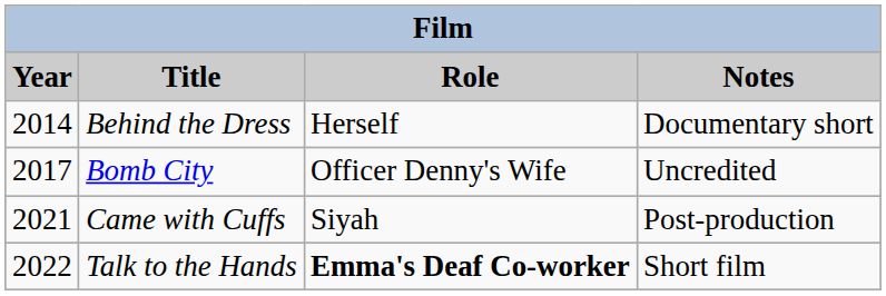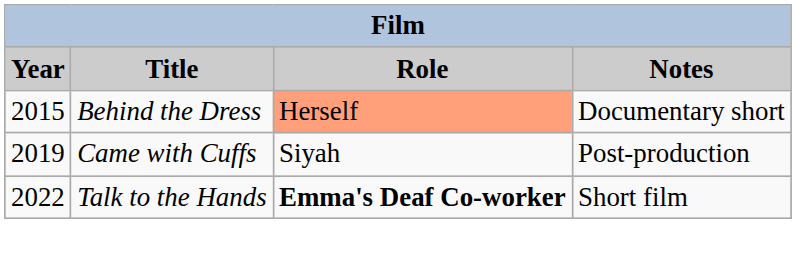 <table class="wikitable">
 <tr>
 <th colspan=4 style="background:#B0C4DE;">Film</th>
 </tr>
 <tr>
 <th style="background: #CCCCCC;">Year</th>
 <th style="background: #CCCCCC;">Title</th>
 <th style="background: #CCCCCC;">Role</th>
 <th style="background: #CCCCCC;">Notes</th>
 </tr>
 <tr>
-<td>2014</td>
+<td>2015</td>
 <td><em>Behind the Dress</em></td>
-<td>Herself</td>
+<td style="background: lightsalmon;">Herself</td>
 <td>Documentary short</td>
 </tr>
 <tr>
-<td>2017</td>
-<td><em><a href='#'>Bomb City</a></em></td>
-<td>Officer Denny's Wife</td>
-<td>Uncredited</td>
-</tr>
-<tr>
-<td>2021</td>
+<td>2019</td>
 <td><em>Came with Cuffs</em></td>
 <td>Siyah</td>
 <td>Post-production</td>
 </tr>
 <tr>
 <td>2022</td>
 <td><em>Talk to the Hands</em></td>
 <td><strong>Emma's Deaf Co-worker</strong></td>
 <td>Short film</td>
 </tr>
 </table>
